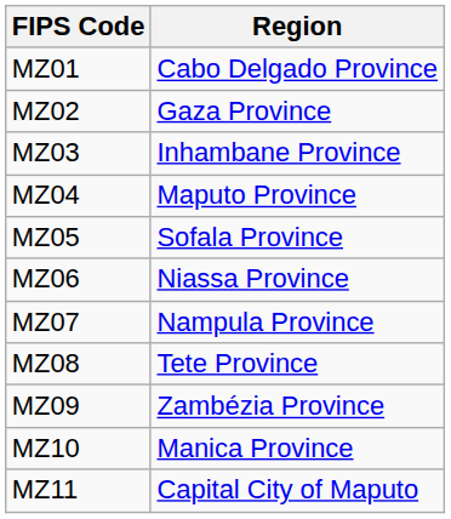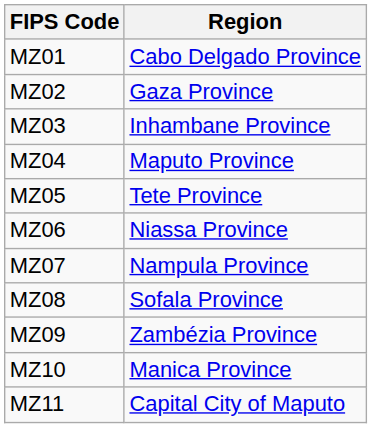 <table class="wikitable">
 <tr>
 <th>FIPS Code</th>
 <th>Region</th>
 </tr>
 <tr>
 <td>MZ01</td>
 <td><a href='#'>Cabo Delgado Province</a></td>
 </tr>
 <tr>
 <td>MZ02</td>
 <td><a href='#'>Gaza Province</a></td>
 </tr>
 <tr>
 <td>MZ03</td>
 <td><a href='#'>Inhambane Province</a></td>
 </tr>
 <tr>
 <td>MZ04</td>
 <td><a href='#'>Maputo Province</a></td>
 </tr>
 <tr>
 <td>MZ05</td>
-<td><a href='#'>Sofala Province</a></td>
+<td><a href='#'>Tete Province</a></td>
 </tr>
 <tr>
 <td>MZ06</td>
 <td><a href='#'>Niassa Province</a></td>
 </tr>
 <tr>
 <td>MZ07</td>
 <td><a href='#'>Nampula Province</a></td>
 </tr>
 <tr>
 <td>MZ08</td>
-<td><a href='#'>Tete Province</a></td>
+<td><a href='#'>Sofala Province</a></td>
 </tr>
 <tr>
 <td>MZ09</td>
 <td><a href='#'>Zambézia Province</a></td>
 </tr>
 <tr>
 <td>MZ10</td>
 <td><a href='#'>Manica Province</a></td>
 </tr>
 <tr>
 <td>MZ11</td>
 <td><a href='#'>Capital City of Maputo</a></td>
 </tr>
 </table>
